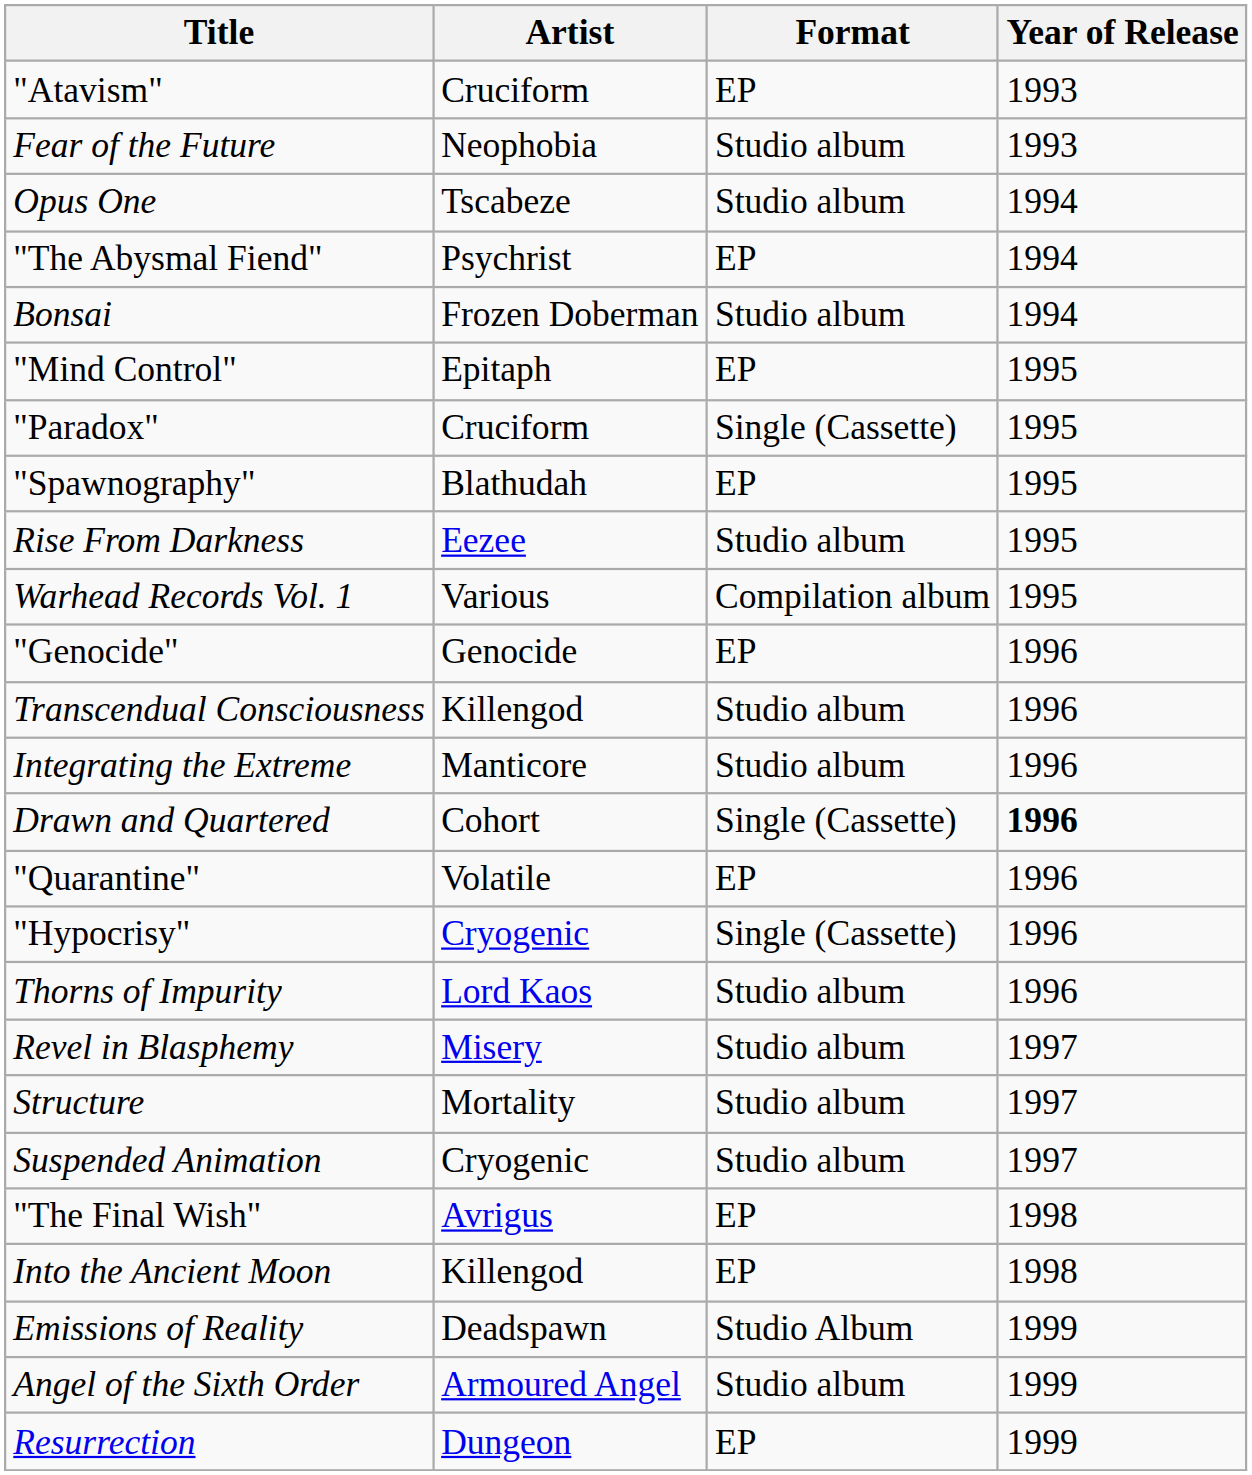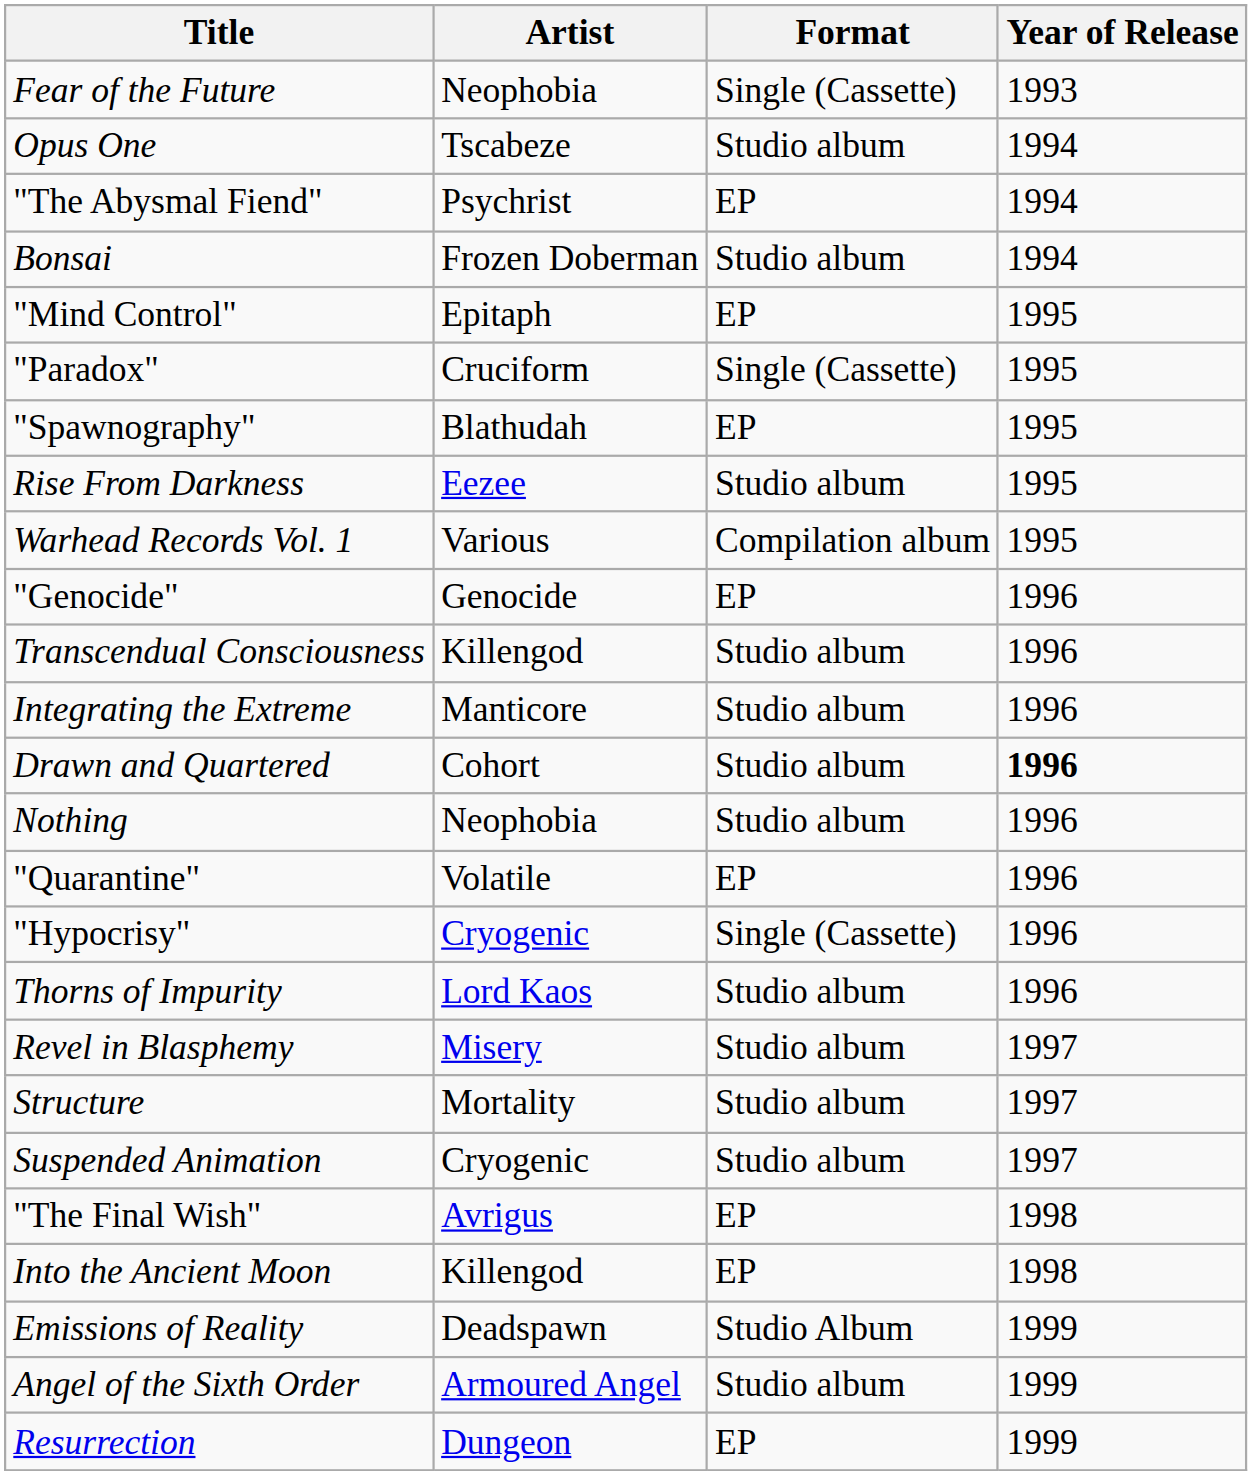 <table class="wikitable">
 <tr>
 <th>Title</th>
 <th>Artist</th>
 <th>Format</th>
 <th>Year of Release</th>
 </tr>
 <tr>
-<td>"Atavism"</td>
-<td>Cruciform</td>
-<td>EP</td>
-<td>1993</td>
-</tr>
-<tr>
 <td><em>Fear of the Future</em></td>
 <td>Neophobia</td>
-<td>Studio album</td>
+<td>Single (Cassette)</td>
 <td>1993</td>
 </tr>
 <tr>
 <td><em>Opus One</em></td>
 <td>Tscabeze</td>
 <td>Studio album</td>
 <td>1994</td>
 </tr>
 <tr>
 <td>"The Abysmal Fiend"</td>
 <td>Psychrist</td>
 <td>EP</td>
 <td>1994</td>
 </tr>
 <tr>
 <td><em>Bonsai</em></td>
 <td>Frozen Doberman</td>
 <td>Studio album</td>
 <td>1994</td>
 </tr>
 <tr>
 <td>"Mind Control"</td>
 <td>Epitaph</td>
 <td>EP</td>
 <td>1995</td>
 </tr>
 <tr>
 <td>"Paradox"</td>
 <td>Cruciform</td>
 <td>Single (Cassette)</td>
 <td>1995</td>
 </tr>
 <tr>
 <td>"Spawnography"</td>
 <td>Blathudah</td>
 <td>EP</td>
 <td>1995</td>
 </tr>
 <tr>
 <td><em>Rise From Darkness</em></td>
 <td><a href='#'>Eezee</a></td>
 <td>Studio album</td>
 <td>1995</td>
 </tr>
 <tr>
 <td><em>Warhead Records Vol. 1</em></td>
 <td>Various</td>
 <td>Compilation album</td>
 <td>1995</td>
 </tr>
 <tr>
 <td>"Genocide"</td>
 <td>Genocide</td>
 <td>EP</td>
 <td>1996</td>
 </tr>
 <tr>
 <td><em>Transcendual Consciousness</em></td>
 <td>Killengod</td>
 <td>Studio album</td>
 <td>1996</td>
 </tr>
 <tr>
 <td><em>Integrating the Extreme</em></td>
 <td>Manticore</td>
 <td>Studio album</td>
 <td>1996</td>
 </tr>
 <tr>
 <td><em>Drawn and Quartered</em></td>
 <td>Cohort</td>
-<td>Single (Cassette)</td>
+<td>Studio album</td>
 <td><strong>1996</strong></td>
+</tr>
+<tr>
+<td><em>Nothing</em></td>
+<td>Neophobia</td>
+<td>Studio album</td>
+<td>1996</td>
 </tr>
 <tr>
 <td>"Quarantine"</td>
 <td>Volatile</td>
 <td>EP</td>
 <td>1996</td>
 </tr>
 <tr>
 <td>"Hypocrisy"</td>
 <td><a href='#'>Cryogenic</a></td>
 <td>Single (Cassette)</td>
 <td>1996</td>
 </tr>
 <tr>
 <td><em>Thorns of Impurity</em></td>
 <td><a href='#'>Lord Kaos</a></td>
 <td>Studio album</td>
 <td>1996</td>
 </tr>
 <tr>
 <td><em>Revel in Blasphemy</em></td>
 <td><a href='#'>Misery</a></td>
 <td>Studio album</td>
 <td>1997</td>
 </tr>
 <tr>
 <td><em>Structure</em></td>
 <td>Mortality</td>
 <td>Studio album</td>
 <td>1997</td>
 </tr>
 <tr>
 <td><em>Suspended Animation</em></td>
 <td>Cryogenic</td>
 <td>Studio album</td>
 <td>1997</td>
 </tr>
 <tr>
 <td>"The Final Wish"</td>
 <td><a href='#'>Avrigus</a></td>
 <td>EP</td>
 <td>1998</td>
 </tr>
 <tr>
 <td><em>Into the Ancient Moon</em></td>
 <td>Killengod</td>
 <td>EP</td>
 <td>1998</td>
 </tr>
 <tr>
 <td><em>Emissions of Reality</em></td>
 <td>Deadspawn</td>
 <td>Studio Album</td>
 <td>1999</td>
 </tr>
 <tr>
 <td><em>Angel of the Sixth Order</em></td>
 <td><a href='#'>Armoured Angel</a></td>
 <td>Studio album</td>
 <td>1999</td>
 </tr>
 <tr>
 <td><em><a href='#'>Resurrection</a></em></td>
 <td><a href='#'>Dungeon</a></td>
 <td>EP</td>
 <td>1999</td>
 </tr>
 </table>
